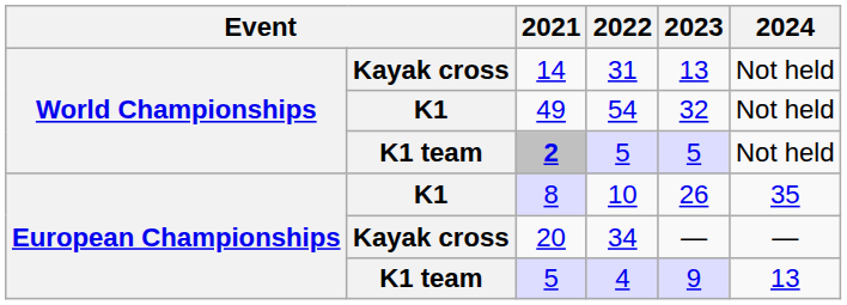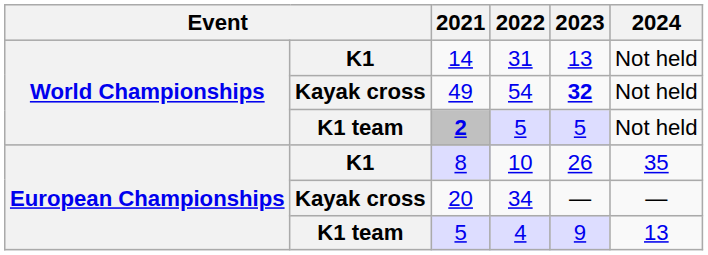 <table class="wikitable plainrowheaders" style=font-size:90%>
 <tr>
 <th scope="col" colspan=2>Event</th>
 <th scope="col">2021</th>
 <th scope="col">2022</th>
 <th scope="col">2023</th>
 <th scope="col">2024</th>
 </tr>
 <tr style="text-align:center;">
 <th scope="row" rowspan=3><a href='#'>World Championships</a></th>
-<th scope="row">Kayak cross</th>
+<th scope="row">K1</th>
 <td><a href='#'>14</a></td>
 <td><a href='#'>31</a></td>
 <td><a href='#'>13</a></td>
 <td>Not held</td>
 </tr>
 <tr style="text-align:center;">
-<th scope="row">K1</th>
+<th scope="row">Kayak cross</th>
 <td><a href='#'>49</a></td>
 <td><a href='#'>54</a></td>
-<td><a href='#'>32</a></td>
+<td><strong><a href='#'>32</a></strong></td>
 <td>Not held</td>
 </tr>
 <tr style="text-align:center;">
 <th scope="row">K1 team</th>
 <td style="background:silver;"><a href='#'><strong>2</strong></a></td>
 <td style="background:#ddf;"><a href='#'>5</a></td>
 <td style="background:#ddf;"><a href='#'>5</a></td>
 <td>Not held</td>
 </tr>
 <tr style="text-align:center;">
 <th scope="row" rowspan=3><a href='#'>European Championships</a></th>
 <th scope="row">K1</th>
 <td style="background:#ddf;"><a href='#'>8</a></td>
 <td><a href='#'>10</a></td>
 <td><a href='#'>26</a></td>
 <td><a href='#'>35</a></td>
 </tr>
 <tr style="text-align:center;">
 <th scope="row">Kayak cross</th>
 <td><a href='#'>20</a></td>
 <td><a href='#'>34</a></td>
 <td>—</td>
 <td>—</td>
 </tr>
 <tr style="text-align:center;">
 <th scope="row">K1 team</th>
 <td style="background:#ddf;"><a href='#'>5</a></td>
 <td style="background:#ddf;"><a href='#'>4</a></td>
 <td style="background:#ddf;"><a href='#'>9</a></td>
 <td><a href='#'>13</a></td>
 </tr>
 </table>
